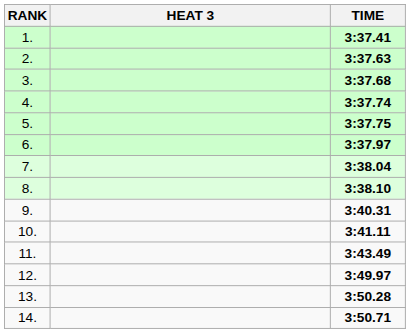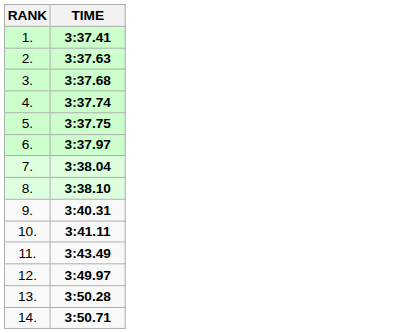 <table class="wikitable" style="border-collapse: collapse; font-size: 90%;">
 <tr>
 <th>RANK</th>
-<th style="width: 20em">HEAT 3</th>
 <th style="width: 5em">TIME</th>
 </tr>
 <tr style="background:#ccffcc;">
 <td align="center">1.</td>
-<td></td>
 <td align="center"><strong>3:37.41</strong></td>
 </tr>
 <tr style="background:#ccffcc;">
 <td align="center">2.</td>
-<td></td>
 <td align="center"><strong>3:37.63</strong></td>
 </tr>
 <tr style="background:#ccffcc;">
 <td align="center">3.</td>
-<td></td>
 <td align="center"><strong>3:37.68</strong></td>
 </tr>
 <tr style="background:#ccffcc;">
 <td align="center">4.</td>
-<td></td>
 <td align="center"><strong>3:37.74</strong></td>
 </tr>
 <tr style="background:#ccffcc;">
 <td align="center">5.</td>
-<td></td>
 <td align="center"><strong>3:37.75</strong></td>
 </tr>
 <tr style="background:#ccffcc;">
 <td align="center">6.</td>
-<td></td>
 <td align="center"><strong>3:37.97</strong></td>
 </tr>
 <tr style="background:#ddffdd;">
 <td align="center">7.</td>
-<td></td>
 <td align="center"><strong>3:38.04</strong></td>
 </tr>
 <tr style="background:#ddffdd;">
 <td align="center">8.</td>
-<td></td>
 <td align="center"><strong>3:38.10</strong></td>
 </tr>
 <tr>
 <td align="center">9.</td>
-<td></td>
 <td align="center"><strong>3:40.31</strong></td>
 </tr>
 <tr>
 <td align="center">10.</td>
-<td></td>
 <td align="center"><strong>3:41.11</strong></td>
 </tr>
 <tr>
 <td align="center">11.</td>
-<td></td>
 <td align="center"><strong>3:43.49</strong></td>
 </tr>
 <tr>
 <td align="center">12.</td>
-<td></td>
 <td align="center"><strong>3:49.97</strong></td>
 </tr>
 <tr>
 <td align="center">13.</td>
-<td></td>
 <td align="center"><strong>3:50.28</strong></td>
 </tr>
 <tr>
 <td align="center">14.</td>
-<td></td>
 <td align="center"><strong>3:50.71</strong></td>
 </tr>
 </table>
